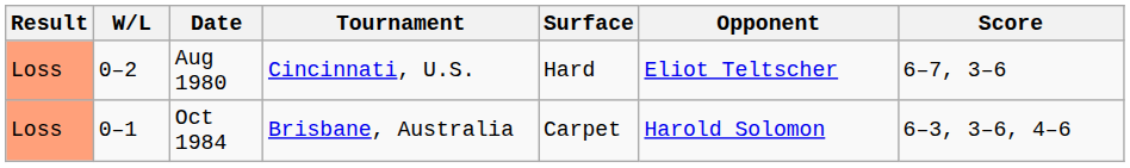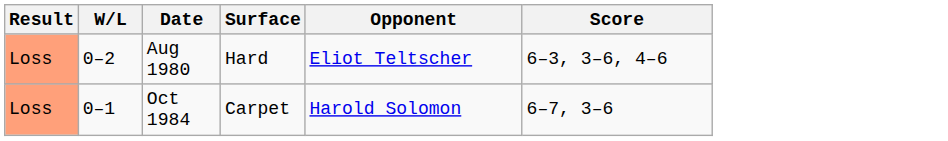 <table class="sortable wikitable">
 <tr>
 <th style="width:40px">Result</th>
 <th style="width:40px" class="unsortable">W/L</th>
 <th style="width:50px">Date</th>
-<th style="width:160px">Tournament</th>
 <th style="width:50px">Surface</th>
 <th style="width:150px">Opponent</th>
 <th style="width:130px" class="unsortable">Score</th>
 </tr>
 <tr>
 <td style="background:#FFA07A">Loss</td>
 <td>0–2</td>
 <td>Aug 1980</td>
-<td><a href='#'>Cincinnati</a>, U.S.</td>
 <td>Hard</td>
 <td> <a href='#'>Eliot Teltscher</a></td>
-<td>6–7, 3–6</td>
+<td>6–3, 3–6, 4–6</td>
 </tr>
 <tr>
 <td style="background:#FFA07A">Loss</td>
 <td>0–1</td>
 <td>Oct 1984</td>
-<td><a href='#'>Brisbane</a>, Australia</td>
 <td>Carpet</td>
 <td> <a href='#'>Harold Solomon</a></td>
-<td>6–3, 3–6, 4–6</td>
+<td>6–7, 3–6</td>
 </tr>
 </table>
